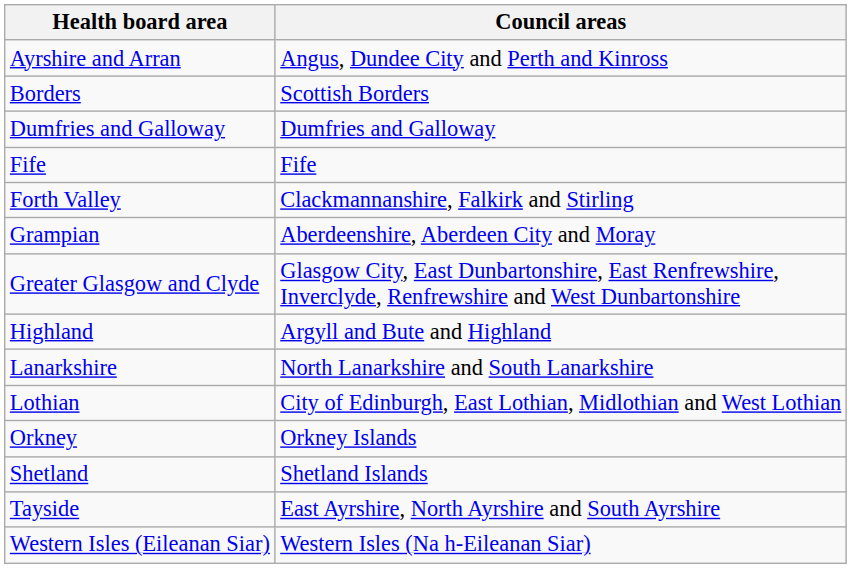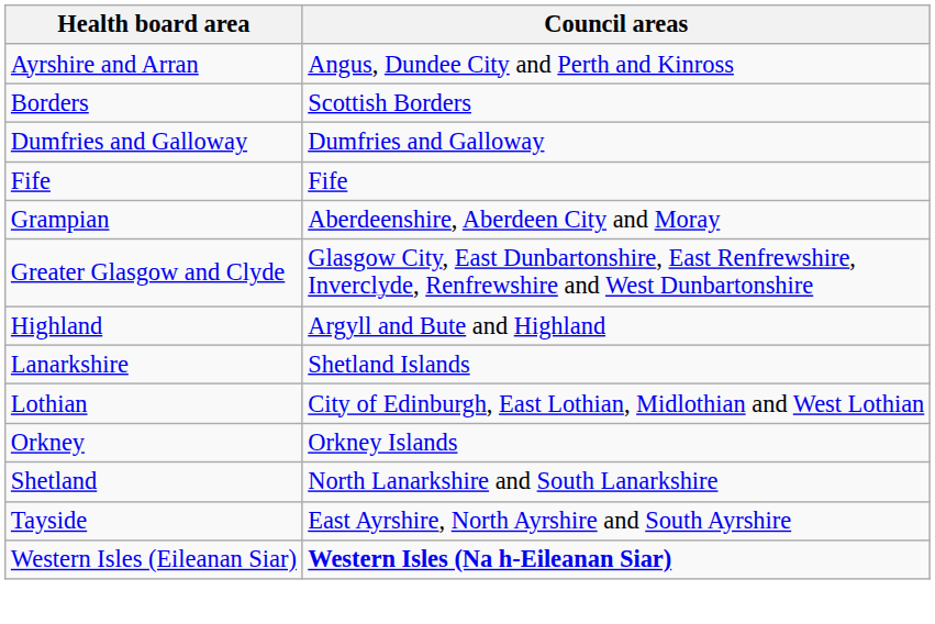 <table Class=wikitable>
 <tr>
 <th>Health board area</th>
 <th>Council areas</th>
 </tr>
 <tr>
 <td><a href='#'>Ayrshire and Arran</a></td>
 <td><a href='#'>Angus</a>, <a href='#'>Dundee City</a> and <a href='#'>Perth and Kinross</a></td>
 </tr>
 <tr>
 <td><a href='#'>Borders</a></td>
 <td><a href='#'>Scottish Borders</a></td>
 </tr>
 <tr>
 <td><a href='#'>Dumfries and Galloway</a></td>
 <td><a href='#'>Dumfries and Galloway</a></td>
 </tr>
 <tr>
 <td><a href='#'>Fife</a></td>
 <td><a href='#'>Fife</a></td>
 </tr>
 <tr>
-<td><a href='#'>Forth Valley</a></td>
-<td><a href='#'>Clackmannanshire</a>, <a href='#'>Falkirk</a> and <a href='#'>Stirling</a></td>
-</tr>
-<tr>
 <td><a href='#'>Grampian</a></td>
 <td><a href='#'>Aberdeenshire</a>, <a href='#'>Aberdeen City</a> and <a href='#'>Moray</a></td>
 </tr>
 <tr>
 <td><a href='#'>Greater Glasgow and Clyde</a></td>
 <td><a href='#'>Glasgow City</a>, <a href='#'>East Dunbartonshire</a>, <a href='#'>East Renfrewshire</a>, <br> <a href='#'>Inverclyde</a>, <a href='#'>Renfrewshire</a> and <a href='#'>West Dunbartonshire</a></td>
 </tr>
 <tr>
 <td><a href='#'>Highland</a></td>
 <td><a href='#'>Argyll and Bute</a> and <a href='#'>Highland</a></td>
 </tr>
 <tr>
 <td><a href='#'>Lanarkshire</a></td>
-<td><a href='#'>North Lanarkshire</a> and <a href='#'>South Lanarkshire</a></td>
+<td><a href='#'>Shetland Islands</a></td>
 </tr>
 <tr>
 <td><a href='#'>Lothian</a></td>
 <td><a href='#'>City of Edinburgh</a>, <a href='#'>East Lothian</a>, <a href='#'>Midlothian</a> and <a href='#'>West Lothian</a></td>
 </tr>
 <tr>
 <td><a href='#'>Orkney</a></td>
 <td><a href='#'>Orkney Islands</a></td>
 </tr>
 <tr>
 <td><a href='#'>Shetland</a></td>
-<td><a href='#'>Shetland Islands</a></td>
+<td><a href='#'>North Lanarkshire</a> and <a href='#'>South Lanarkshire</a></td>
 </tr>
 <tr>
 <td><a href='#'>Tayside</a></td>
 <td><a href='#'>East Ayrshire</a>, <a href='#'>North Ayrshire</a> and <a href='#'>South Ayrshire</a></td>
 </tr>
 <tr>
 <td><a href='#'>Western Isles (Eileanan Siar)</a></td>
-<td><a href='#'>Western Isles (Na h-Eileanan Siar)</a></td>
+<td><strong><a href='#'>Western Isles (Na h-Eileanan Siar)</a></strong></td>
 </tr>
 </table>
